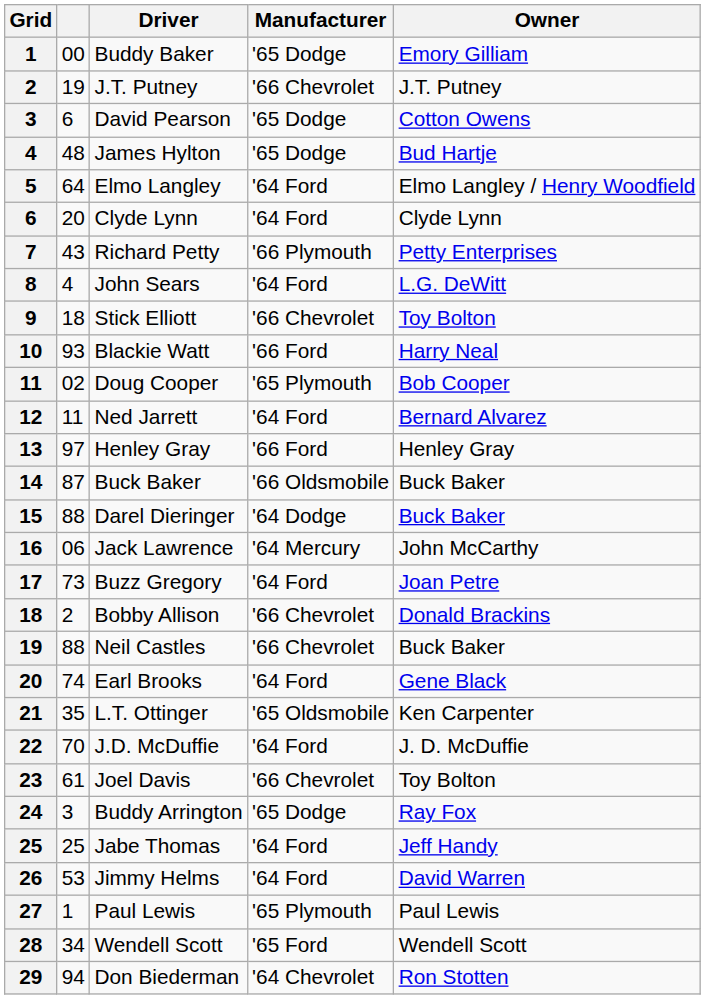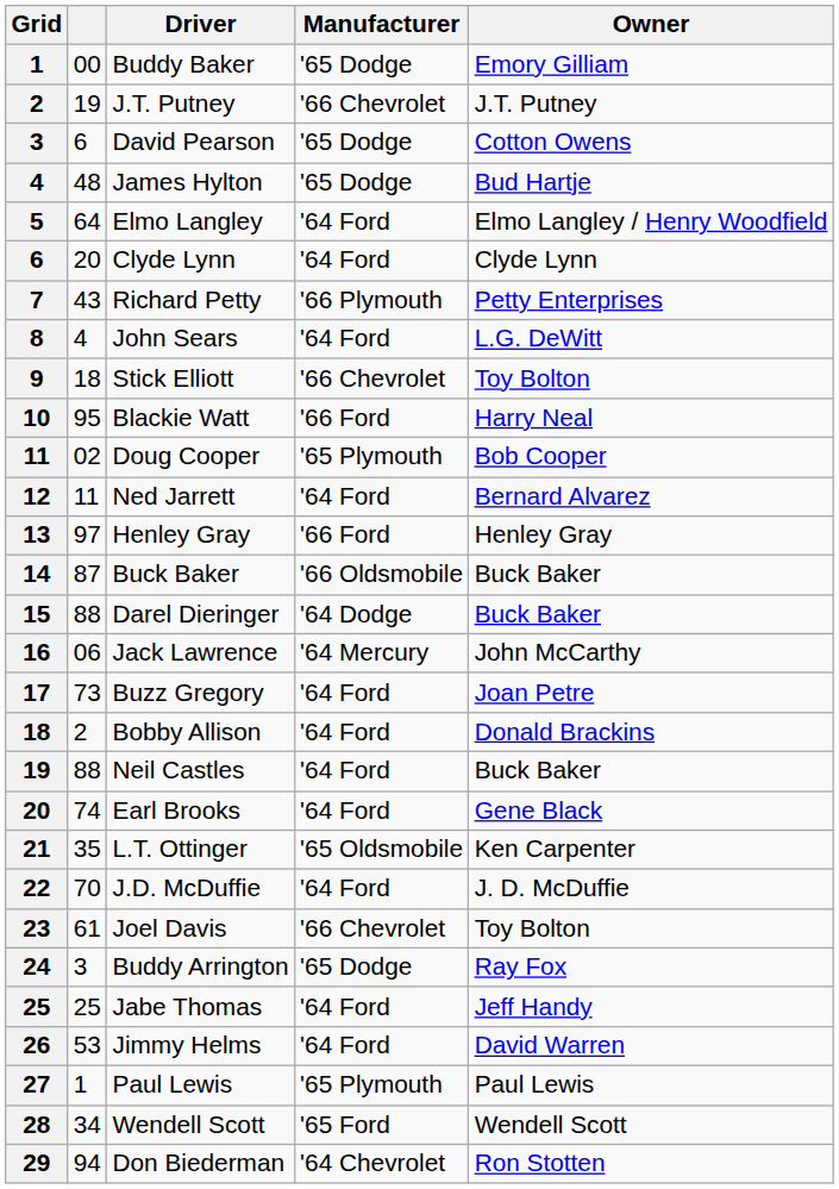 <table class="wikitable">
 <tr>
 <th>Grid</th>
 <th></th>
 <th>Driver</th>
 <th>Manufacturer</th>
 <th>Owner</th>
 </tr>
 <tr>
 <th>1</th>
 <td>00</td>
 <td>Buddy Baker</td>
 <td>'65 Dodge</td>
 <td><a href='#'>Emory Gilliam</a></td>
 </tr>
 <tr>
 <th>2</th>
 <td>19</td>
 <td>J.T. Putney</td>
 <td>'66 Chevrolet</td>
 <td>J.T. Putney</td>
 </tr>
 <tr>
 <th>3</th>
 <td>6</td>
 <td>David Pearson</td>
 <td>'65 Dodge</td>
 <td><a href='#'>Cotton Owens</a></td>
 </tr>
 <tr>
 <th>4</th>
 <td>48</td>
 <td>James Hylton</td>
 <td>'65 Dodge</td>
 <td><a href='#'>Bud Hartje</a></td>
 </tr>
 <tr>
 <th>5</th>
 <td>64</td>
 <td>Elmo Langley</td>
 <td>'64 Ford</td>
 <td>Elmo Langley / <a href='#'>Henry Woodfield</a></td>
 </tr>
 <tr>
 <th>6</th>
 <td>20</td>
 <td>Clyde Lynn</td>
 <td>'64 Ford</td>
 <td>Clyde Lynn</td>
 </tr>
 <tr>
 <th>7</th>
 <td>43</td>
 <td>Richard Petty</td>
 <td>'66 Plymouth</td>
 <td><a href='#'>Petty Enterprises</a></td>
 </tr>
 <tr>
 <th>8</th>
 <td>4</td>
 <td>John Sears</td>
 <td>'64 Ford</td>
 <td><a href='#'>L.G. DeWitt</a></td>
 </tr>
 <tr>
 <th>9</th>
 <td>18</td>
 <td>Stick Elliott</td>
 <td>'66 Chevrolet</td>
 <td><a href='#'>Toy Bolton</a></td>
 </tr>
 <tr>
 <th>10</th>
-<td>93</td>
+<td>95</td>
 <td>Blackie Watt</td>
 <td>'66 Ford</td>
 <td><a href='#'>Harry Neal</a></td>
 </tr>
 <tr>
 <th>11</th>
 <td>02</td>
 <td>Doug Cooper</td>
 <td>'65 Plymouth</td>
 <td><a href='#'>Bob Cooper</a></td>
 </tr>
 <tr>
 <th>12</th>
 <td>11</td>
 <td>Ned Jarrett</td>
 <td>'64 Ford</td>
 <td><a href='#'>Bernard Alvarez</a></td>
 </tr>
 <tr>
 <th>13</th>
 <td>97</td>
 <td>Henley Gray</td>
 <td>'66 Ford</td>
 <td>Henley Gray</td>
 </tr>
 <tr>
 <th>14</th>
 <td>87</td>
 <td>Buck Baker</td>
 <td>'66 Oldsmobile</td>
 <td>Buck Baker</td>
 </tr>
 <tr>
 <th>15</th>
 <td>88</td>
 <td>Darel Dieringer</td>
 <td>'64 Dodge</td>
 <td><a href='#'>Buck Baker</a></td>
 </tr>
 <tr>
 <th>16</th>
 <td>06</td>
 <td>Jack Lawrence</td>
 <td>'64 Mercury</td>
 <td>John McCarthy</td>
 </tr>
 <tr>
 <th>17</th>
 <td>73</td>
 <td>Buzz Gregory</td>
 <td>'64 Ford</td>
 <td><a href='#'>Joan Petre</a></td>
 </tr>
 <tr>
 <th>18</th>
 <td>2</td>
 <td>Bobby Allison</td>
-<td>'66 Chevrolet</td>
+<td>'64 Ford</td>
 <td><a href='#'>Donald Brackins</a></td>
 </tr>
 <tr>
 <th>19</th>
 <td>88</td>
 <td>Neil Castles</td>
-<td>'66 Chevrolet</td>
+<td>'64 Ford</td>
 <td>Buck Baker</td>
 </tr>
 <tr>
 <th>20</th>
 <td>74</td>
 <td>Earl Brooks</td>
 <td>'64 Ford</td>
 <td><a href='#'>Gene Black</a></td>
 </tr>
 <tr>
 <th>21</th>
 <td>35</td>
 <td>L.T. Ottinger</td>
 <td>'65 Oldsmobile</td>
 <td>Ken Carpenter</td>
 </tr>
 <tr>
 <th>22</th>
 <td>70</td>
 <td>J.D. McDuffie</td>
 <td>'64 Ford</td>
 <td>J. D. McDuffie</td>
 </tr>
 <tr>
 <th>23</th>
 <td>61</td>
 <td>Joel Davis</td>
 <td>'66 Chevrolet</td>
 <td>Toy Bolton</td>
 </tr>
 <tr>
 <th>24</th>
 <td>3</td>
 <td>Buddy Arrington</td>
 <td>'65 Dodge</td>
 <td><a href='#'>Ray Fox</a></td>
 </tr>
 <tr>
 <th>25</th>
 <td>25</td>
 <td>Jabe Thomas</td>
 <td>'64 Ford</td>
 <td><a href='#'>Jeff Handy</a></td>
 </tr>
 <tr>
 <th>26</th>
 <td>53</td>
 <td>Jimmy Helms</td>
 <td>'64 Ford</td>
 <td><a href='#'>David Warren</a></td>
 </tr>
 <tr>
 <th>27</th>
 <td>1</td>
 <td>Paul Lewis</td>
 <td>'65 Plymouth</td>
 <td>Paul Lewis</td>
 </tr>
 <tr>
 <th>28</th>
 <td>34</td>
 <td>Wendell Scott</td>
 <td>'65 Ford</td>
 <td>Wendell Scott</td>
 </tr>
 <tr>
 <th>29</th>
 <td>94</td>
 <td>Don Biederman</td>
 <td>'64 Chevrolet</td>
 <td><a href='#'>Ron Stotten</a></td>
 </tr>
 </table>
